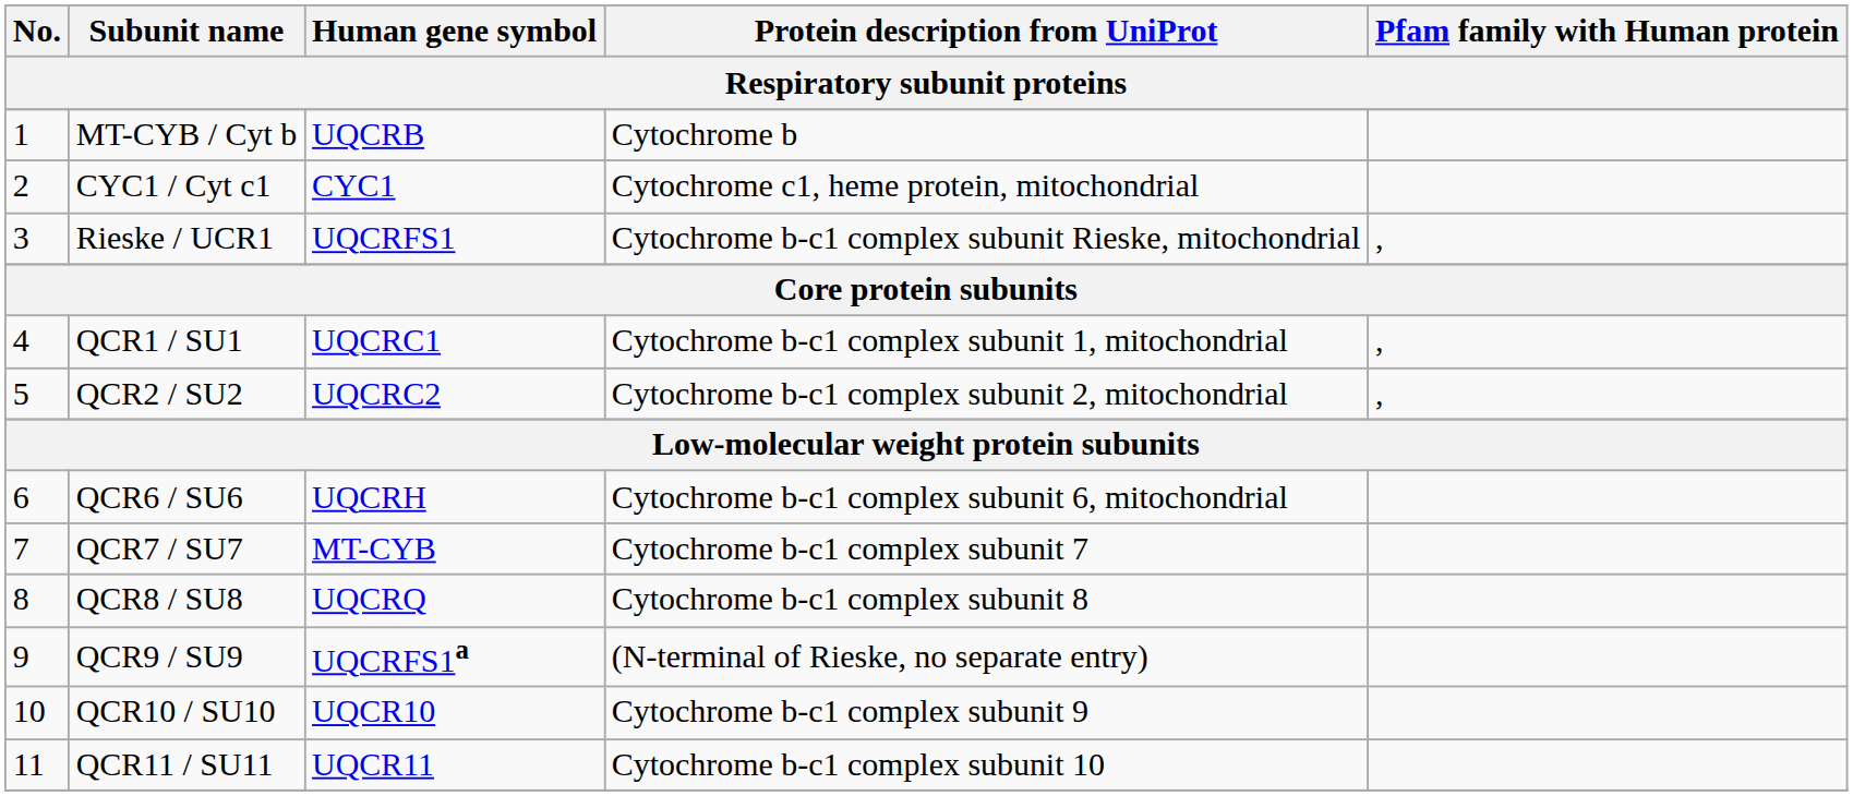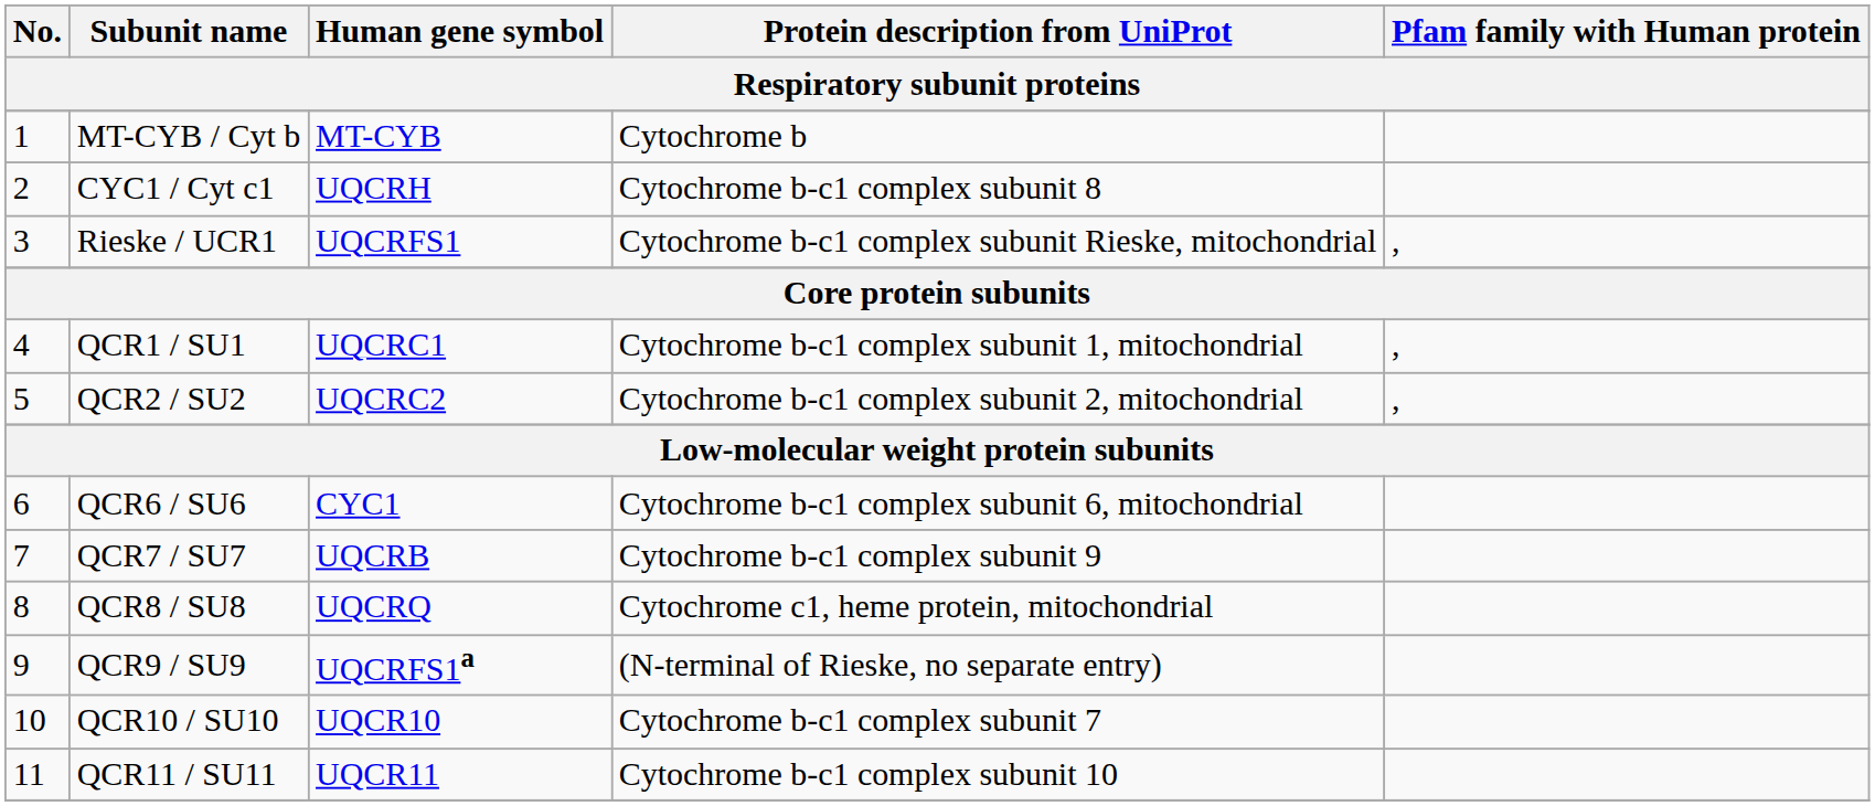 <table class=wikitable>
 <tr>
 <th>No.</th>
 <th>Subunit name</th>
 <th>Human gene symbol</th>
 <th>Protein description from <a href='#'>UniProt</a></th>
 <th><a href='#'>Pfam</a> family with Human protein</th>
 </tr>
 <tr>
 <th colspan=5>Respiratory subunit proteins</th>
 </tr>
 <tr>
 </tr>
 <tr>
 <td>1</td>
 <td>MT-CYB / Cyt b</td>
-<td><a href='#'>UQCRB</a></td>
+<td><a href='#'>MT-CYB</a></td>
 <td>Cytochrome b</td>
 <td></td>
 </tr>
 <tr>
 <td>2</td>
 <td>CYC1 / Cyt c1</td>
-<td><a href='#'>CYC1</a></td>
-<td>Cytochrome c1, heme protein, mitochondrial</td>
+<td><a href='#'>UQCRH</a></td>
+<td>Cytochrome b-c1 complex subunit 8</td>
 <td></td>
 </tr>
 <tr>
 <td>3</td>
 <td>Rieske / UCR1</td>
 <td><a href='#'>UQCRFS1</a></td>
 <td>Cytochrome b-c1 complex subunit Rieske, mitochondrial </td>
 <td>,  </td>
 </tr>
 <tr>
 </tr>
 <tr>
 <th colspan=5>Core protein subunits</th>
 </tr>
 <tr>
 <td>4</td>
 <td>QCR1 / SU1</td>
 <td><a href='#'>UQCRC1</a></td>
 <td>Cytochrome b-c1 complex subunit 1, mitochondrial</td>
 <td>, </td>
 </tr>
 <tr>
 <td>5</td>
 <td>QCR2 / SU2</td>
 <td><a href='#'>UQCRC2</a></td>
 <td>Cytochrome b-c1 complex subunit 2, mitochondrial</td>
 <td>, </td>
 </tr>
 <tr>
 </tr>
 <tr>
 <th colspan=5>Low-molecular weight protein subunits</th>
 </tr>
 <tr>
 <td>6</td>
 <td>QCR6 / SU6</td>
-<td><a href='#'>UQCRH</a></td>
+<td><a href='#'>CYC1</a></td>
 <td>Cytochrome b-c1 complex subunit 6, mitochondrial</td>
 <td></td>
 </tr>
 <tr>
 <td>7</td>
 <td>QCR7 / SU7</td>
-<td><a href='#'>MT-CYB</a></td>
-<td>Cytochrome b-c1 complex subunit 7</td>
+<td><a href='#'>UQCRB</a></td>
+<td>Cytochrome b-c1 complex subunit 9</td>
 <td></td>
 </tr>
 <tr>
 <td>8</td>
 <td>QCR8 / SU8</td>
 <td><a href='#'>UQCRQ</a></td>
-<td>Cytochrome b-c1 complex subunit 8</td>
+<td>Cytochrome c1, heme protein, mitochondrial</td>
 <td></td>
 </tr>
 <tr>
 <td>9</td>
 <td>QCR9 / SU9</td>
 <td><a href='#'>UQCRFS1</a><sup><strong>a</strong></sup></td>
 <td>(N-terminal of Rieske, no separate entry)</td>
 <td></td>
 </tr>
 <tr>
 <td>10</td>
 <td>QCR10 / SU10</td>
 <td><a href='#'>UQCR10</a></td>
-<td>Cytochrome b-c1 complex subunit 9</td>
+<td>Cytochrome b-c1 complex subunit 7</td>
 <td></td>
 </tr>
 <tr>
 <td>11</td>
 <td>QCR11 / SU11</td>
 <td><a href='#'>UQCR11</a></td>
 <td>Cytochrome b-c1 complex subunit 10</td>
 <td></td>
 </tr>
 <tr>
 </tr>
 </table>
